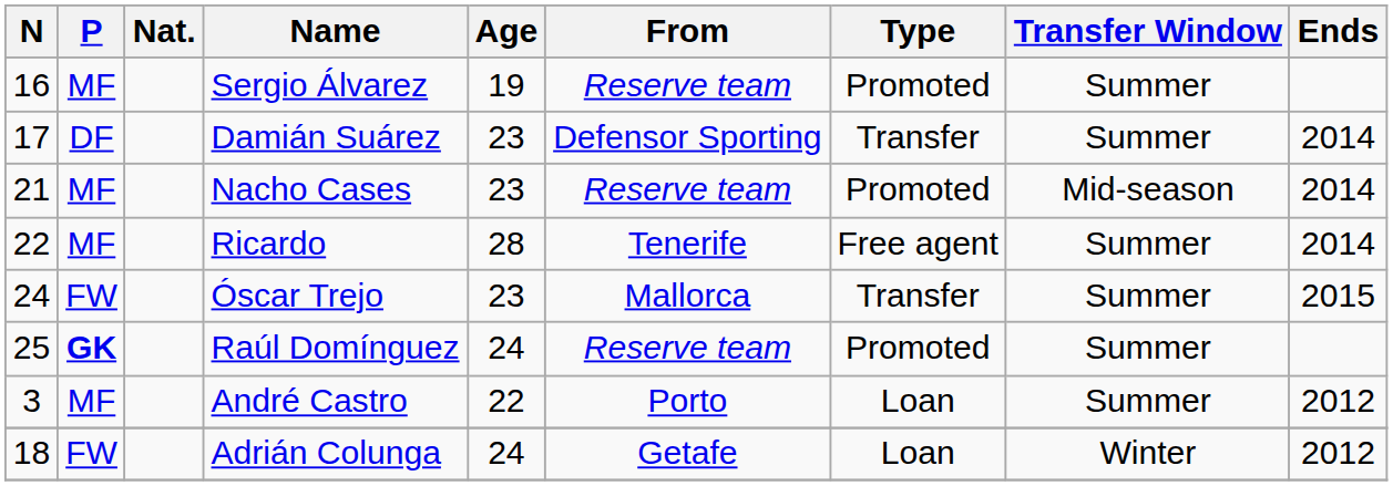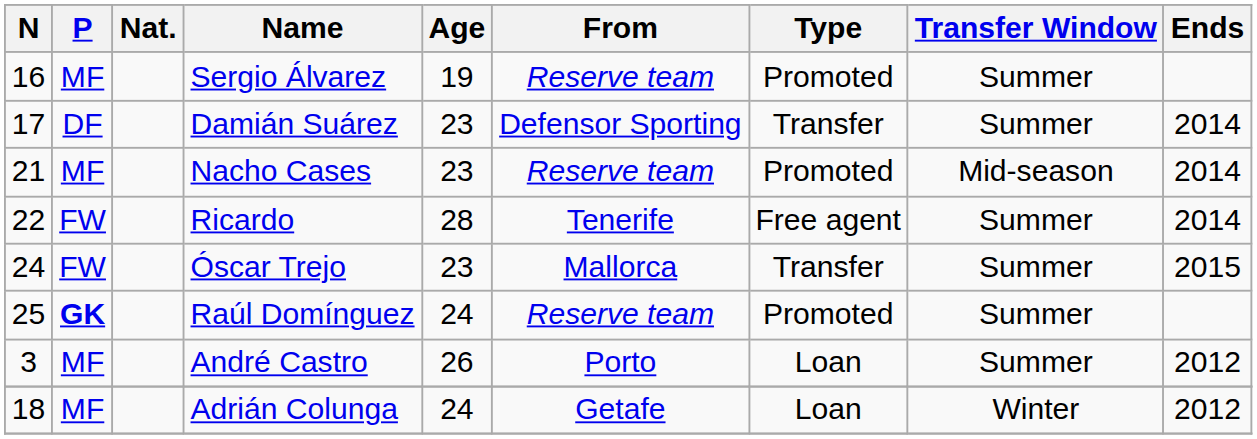 <table class="wikitable sortable" style="text-align: center;">
 <tr>
 <th>N</th>
 <th><a href='#'>P</a></th>
 <th>Nat.</th>
 <th>Name</th>
 <th>Age</th>
 <th>From</th>
 <th>Type</th>
 <th><a href='#'>Transfer Window</a></th>
 <th>Ends</th>
 </tr>
 <tr>
 <td>16</td>
 <td><a href='#'>MF</a></td>
 <td></td>
 <td align=left><a href='#'>Sergio Álvarez</a></td>
 <td>19</td>
 <td><em><a href='#'>Reserve team</a></em></td>
 <td>Promoted</td>
 <td>Summer</td>
 <td></td>
 </tr>
 <tr>
 <td>17</td>
 <td><a href='#'>DF</a></td>
 <td></td>
 <td align=left><a href='#'>Damián Suárez</a></td>
 <td>23</td>
 <td><a href='#'>Defensor Sporting</a> </td>
 <td>Transfer</td>
 <td>Summer</td>
 <td>2014</td>
 </tr>
 <tr>
 <td>21</td>
 <td><a href='#'>MF</a></td>
 <td></td>
 <td align=left><a href='#'>Nacho Cases</a></td>
 <td>23</td>
 <td><em><a href='#'>Reserve team</a></em></td>
 <td>Promoted</td>
 <td>Mid-season</td>
 <td>2014</td>
 </tr>
 <tr>
 <td>22</td>
-<td><a href='#'>MF</a></td>
+<td><a href='#'>FW</a></td>
 <td></td>
 <td align=left><a href='#'>Ricardo</a></td>
 <td>28</td>
 <td><a href='#'>Tenerife</a> </td>
 <td>Free agent</td>
 <td>Summer</td>
 <td>2014</td>
 </tr>
 <tr>
 <td>24</td>
 <td><a href='#'>FW</a></td>
 <td></td>
 <td align=left><a href='#'>Óscar Trejo</a></td>
 <td>23</td>
 <td><a href='#'>Mallorca</a> </td>
 <td>Transfer</td>
 <td>Summer</td>
 <td>2015</td>
 </tr>
 <tr>
 <td>25</td>
 <td><strong><a href='#'>GK</a></strong></td>
 <td></td>
 <td align=left><a href='#'>Raúl Domínguez</a></td>
 <td>24</td>
 <td><em><a href='#'>Reserve team</a></em></td>
 <td>Promoted</td>
 <td>Summer</td>
 <td></td>
 </tr>
 <tr>
 <td>3</td>
 <td><a href='#'>MF</a></td>
 <td></td>
 <td align=left><a href='#'>André Castro</a></td>
-<td>22</td>
+<td>26</td>
 <td><a href='#'>Porto</a> </td>
 <td>Loan</td>
 <td>Summer</td>
 <td>2012</td>
 </tr>
 <tr>
 </tr>
 <tr>
 <td>18</td>
-<td><a href='#'>FW</a></td>
+<td><a href='#'>MF</a></td>
 <td></td>
 <td align=left><a href='#'>Adrián Colunga</a></td>
 <td>24</td>
 <td><a href='#'>Getafe</a> </td>
 <td>Loan</td>
 <td>Winter</td>
 <td>2012</td>
 </tr>
 <tr>
 </tr>
 </table>
